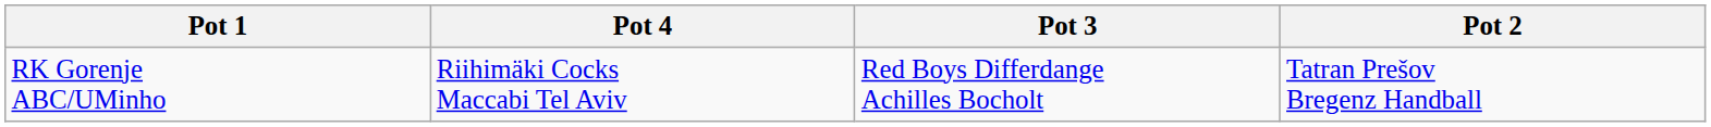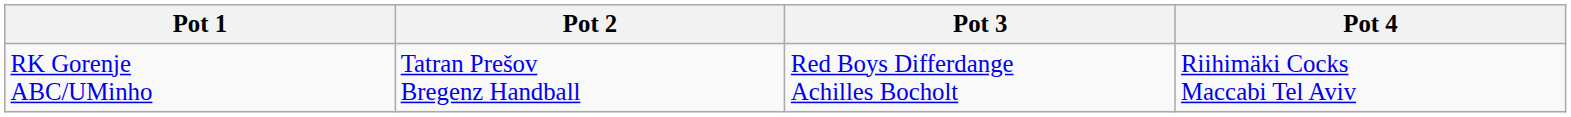 <table class="wikitable">
 <tr>
 <th width=15%>Pot 1</th>
+<th width=15%>Pot 2</th>
+<th width=15%>Pot 3</th>
 <th width=15%>Pot 4</th>
-<th width=15%>Pot 3</th>
-<th width=15%>Pot 2</th>
 </tr>
 <tr>
 <td valign="top"> <a href='#'>RK Gorenje</a><br> <a href='#'>ABC/UMinho</a></td>
+<td valign="top"> <a href='#'>Tatran Prešov</a><br> <a href='#'>Bregenz Handball</a></td>
+<td valign="top"> <a href='#'>Red Boys Differdange</a><br> <a href='#'>Achilles Bocholt</a></td>
 <td valign="top"> <a href='#'>Riihimäki Cocks</a><br> <a href='#'>Maccabi Tel Aviv</a></td>
-<td valign="top"> <a href='#'>Red Boys Differdange</a><br> <a href='#'>Achilles Bocholt</a></td>
-<td valign="top"> <a href='#'>Tatran Prešov</a><br> <a href='#'>Bregenz Handball</a></td>
 </tr>
 </table>
